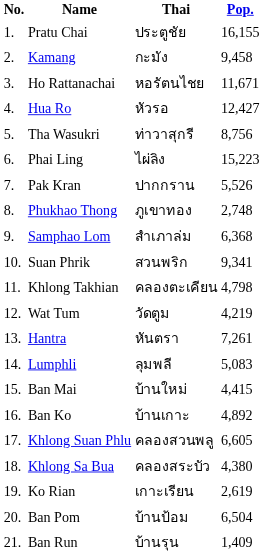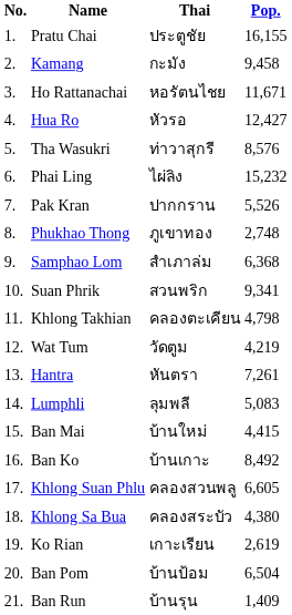 <table>
 <tr>
 <th>No.</th>
 <th>Name</th>
 <th>Thai</th>
 <th><a href='#'>Pop.</a></th>
 </tr>
 <tr>
 <td>1.</td>
 <td>Pratu Chai</td>
 <td>ประตูชัย</td>
 <td>16,155</td>
 </tr>
 <tr>
 <td>2.</td>
 <td><a href='#'>Kamang</a></td>
 <td>กะมัง</td>
 <td>9,458</td>
 </tr>
 <tr>
 <td>3.</td>
 <td>Ho Rattanachai</td>
 <td>หอรัตนไชย</td>
 <td>11,671</td>
 </tr>
 <tr>
 <td>4.</td>
 <td><a href='#'>Hua Ro</a></td>
 <td>หัวรอ</td>
 <td>12,427</td>
 </tr>
 <tr>
 <td>5.</td>
 <td>Tha Wasukri</td>
 <td>ท่าวาสุกรี</td>
-<td>8,756</td>
+<td>8,576</td>
 </tr>
 <tr>
 <td>6.</td>
 <td>Phai Ling</td>
 <td>ไผ่ลิง</td>
-<td>15,223</td>
+<td>15,232</td>
 </tr>
 <tr>
 <td>7.</td>
 <td>Pak Kran</td>
 <td>ปากกราน</td>
 <td>5,526</td>
 </tr>
 <tr>
 <td>8.</td>
 <td><a href='#'>Phukhao Thong</a></td>
 <td>ภูเขาทอง</td>
 <td>2,748</td>
 </tr>
 <tr>
 <td>9.</td>
 <td><a href='#'>Samphao Lom</a></td>
 <td>สำเภาล่ม</td>
 <td>6,368</td>
 </tr>
 <tr>
 <td>10.</td>
 <td>Suan Phrik</td>
 <td>สวนพริก</td>
 <td>9,341</td>
 </tr>
 <tr>
 <td>11.</td>
 <td>Khlong Takhian</td>
 <td>คลองตะเคียน</td>
 <td>4,798</td>
 </tr>
 <tr>
 <td>12.</td>
 <td>Wat Tum</td>
 <td>วัดตูม</td>
 <td>4,219</td>
 </tr>
 <tr>
 <td>13.</td>
 <td><a href='#'>Hantra</a></td>
 <td>หันตรา</td>
 <td>7,261</td>
 </tr>
 <tr>
 <td>14.</td>
 <td><a href='#'>Lumphli</a></td>
 <td>ลุมพลี</td>
 <td>5,083</td>
 </tr>
 <tr>
 <td>15.</td>
 <td>Ban Mai</td>
 <td>บ้านใหม่</td>
 <td>4,415</td>
 </tr>
 <tr>
 <td>16.</td>
 <td>Ban Ko</td>
 <td>บ้านเกาะ</td>
-<td>4,892</td>
+<td>8,492</td>
 </tr>
 <tr>
 <td>17.</td>
 <td><a href='#'>Khlong Suan Phlu</a></td>
 <td>คลองสวนพลู</td>
 <td>6,605</td>
 </tr>
 <tr>
 <td>18.</td>
 <td><a href='#'>Khlong Sa Bua</a></td>
 <td>คลองสระบัว</td>
 <td>4,380</td>
 </tr>
 <tr>
 <td>19.</td>
 <td>Ko Rian</td>
 <td>เกาะเรียน</td>
 <td>2,619</td>
 </tr>
 <tr>
 <td>20.</td>
 <td>Ban Pom</td>
 <td>บ้านป้อม</td>
 <td>6,504</td>
 </tr>
 <tr>
 <td>21.</td>
 <td>Ban Run</td>
 <td>บ้านรุน</td>
 <td>1,409</td>
 </tr>
 </table>
